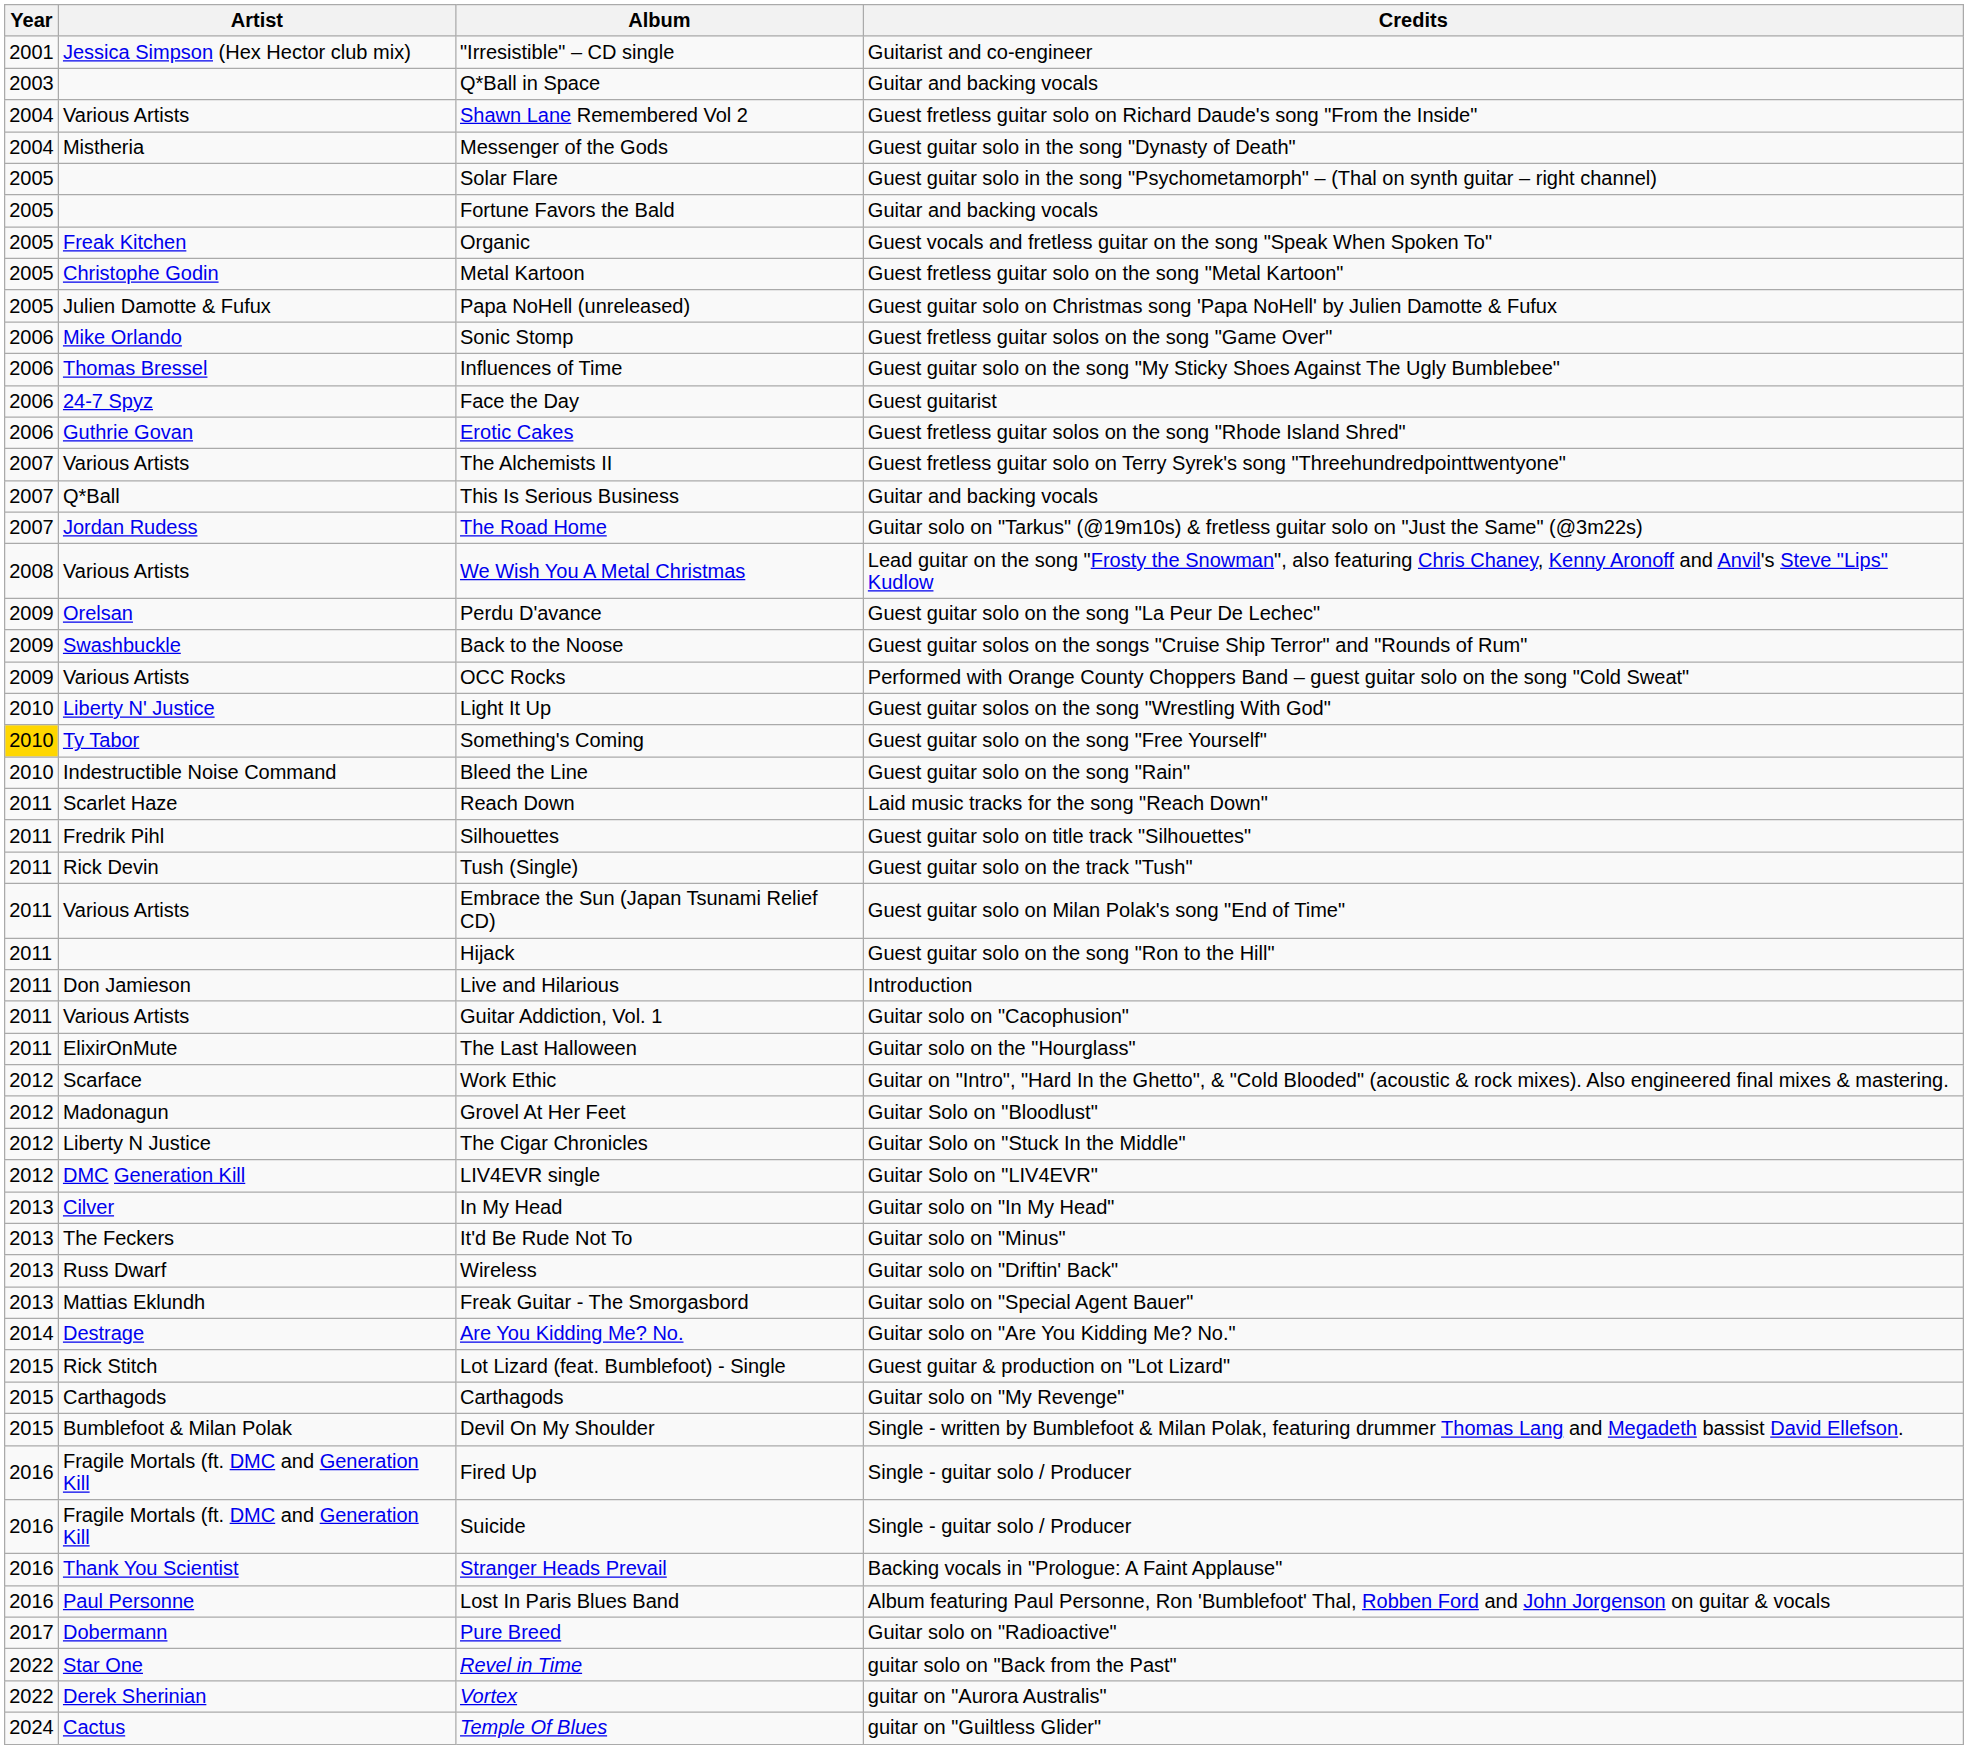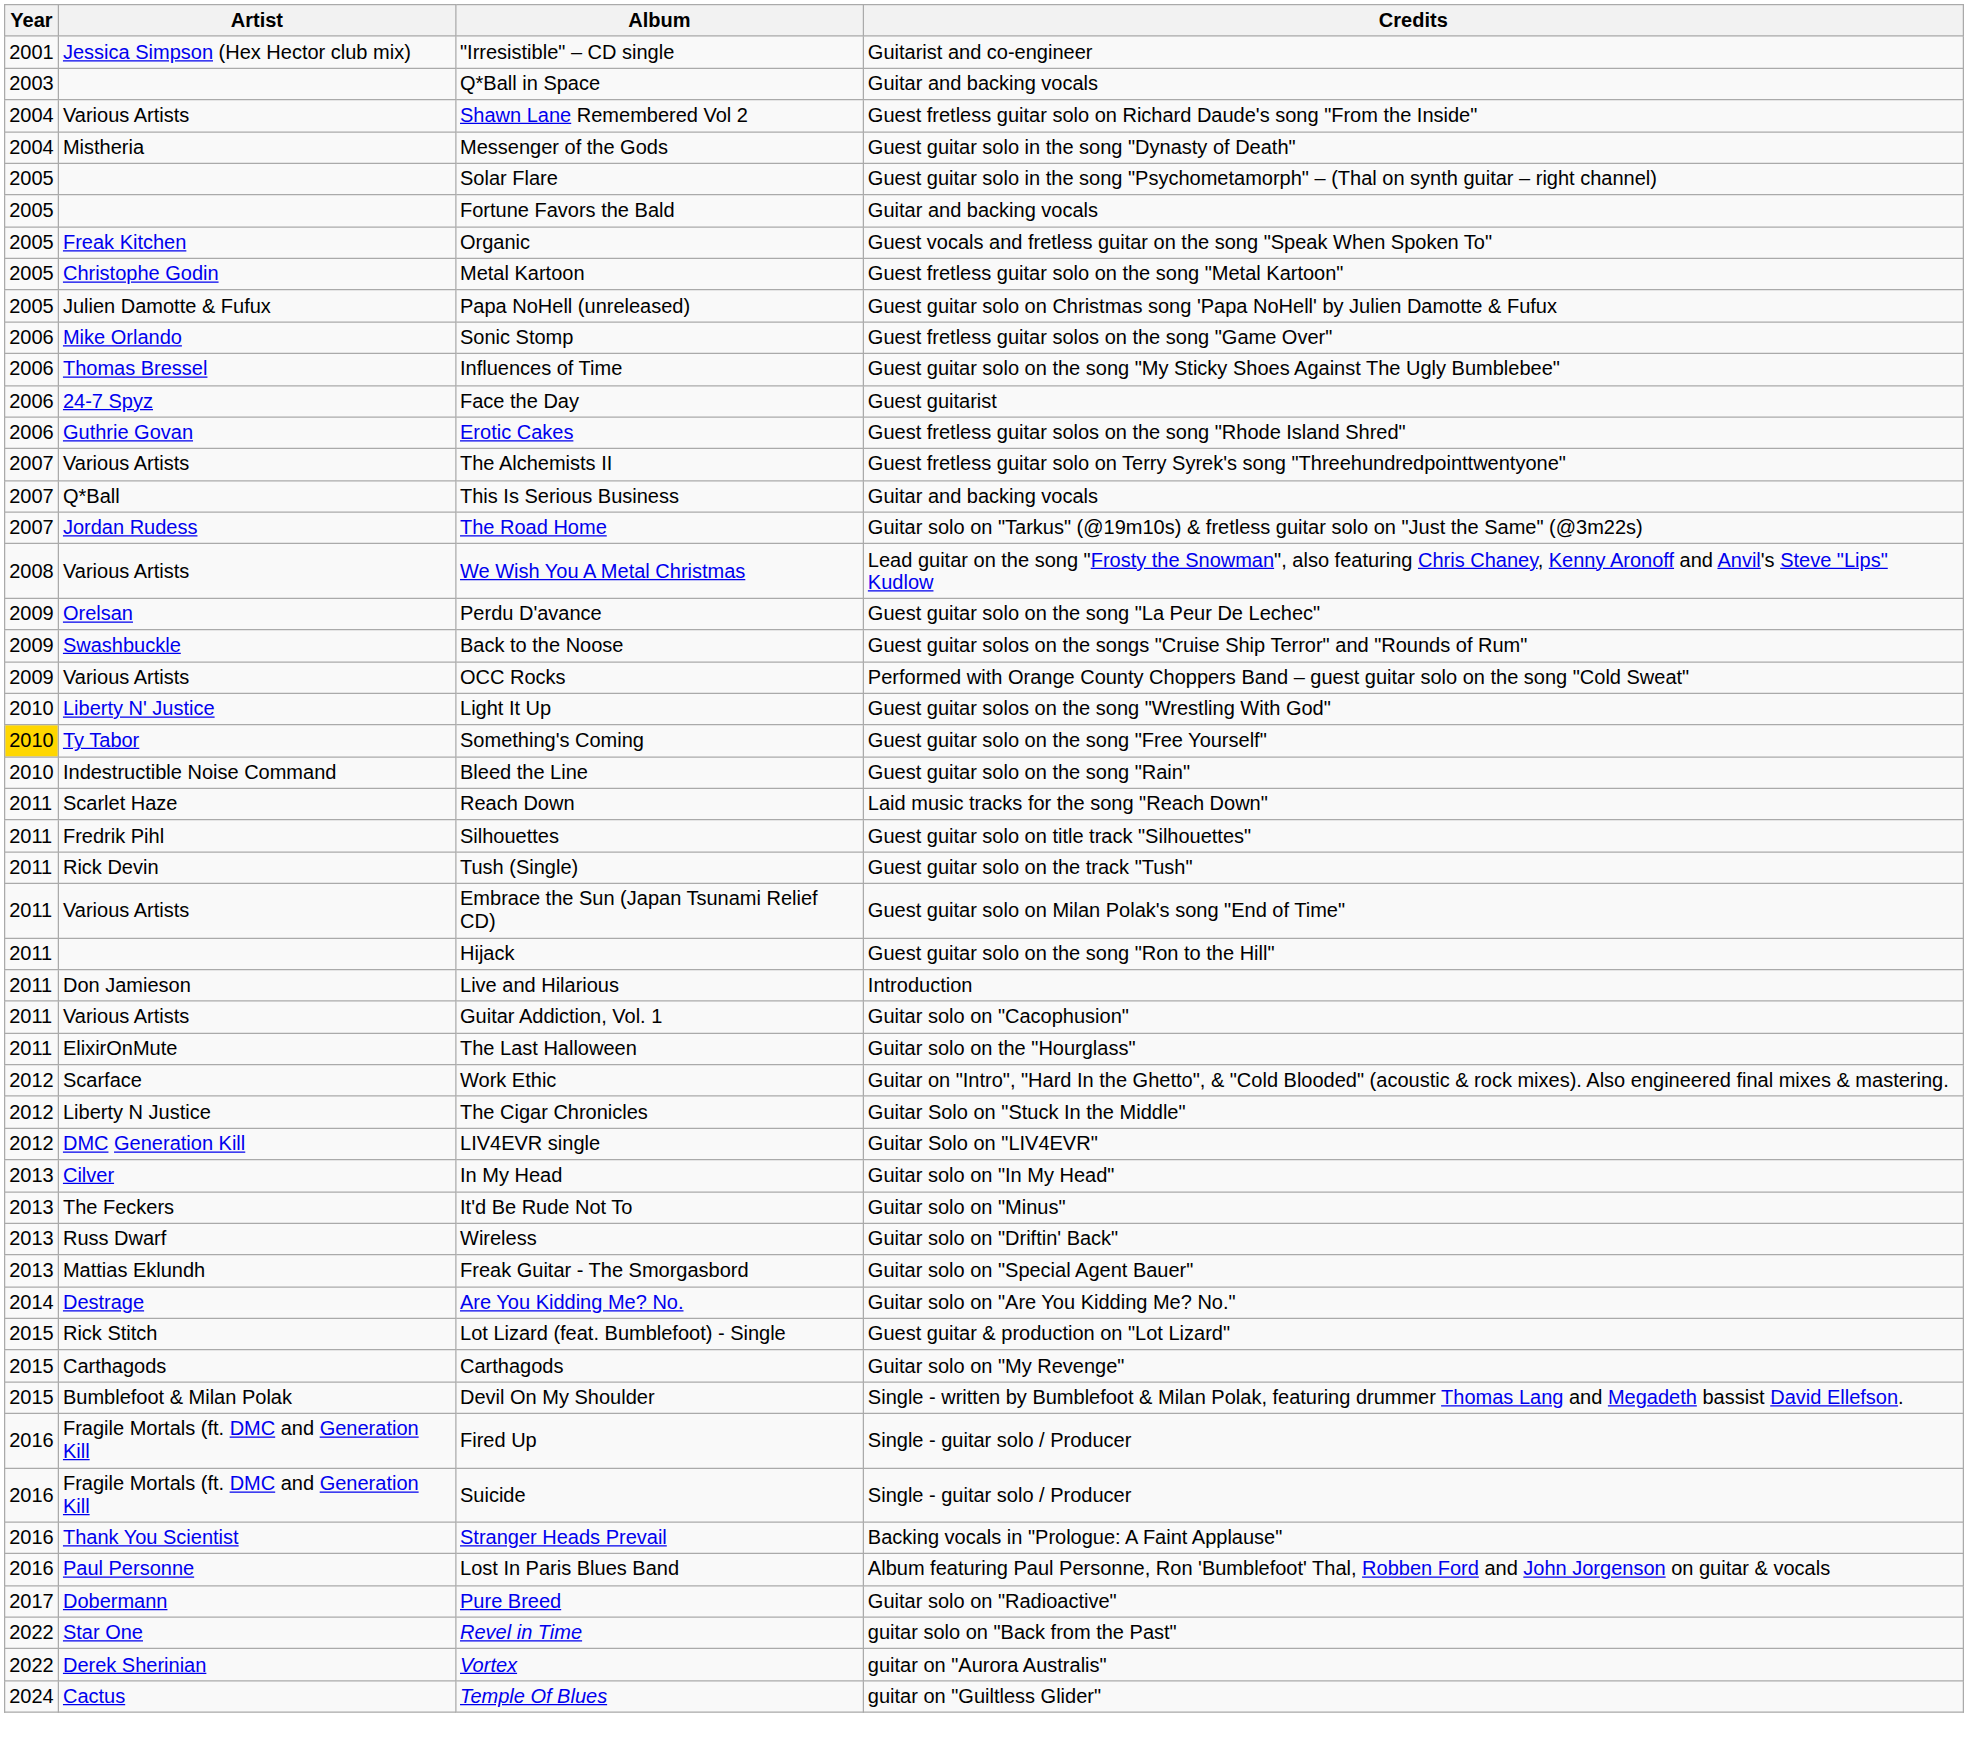 <table class="wikitable">
 <tr>
 <th>Year</th>
 <th>Artist</th>
 <th>Album</th>
 <th>Credits</th>
 </tr>
 <tr>
 <td>2001</td>
 <td><a href='#'>Jessica Simpson</a> (Hex Hector club mix)</td>
 <td>"Irresistible" – CD single</td>
 <td>Guitarist and co-engineer</td>
 </tr>
 <tr>
 <td>2003</td>
 <td></td>
 <td>Q*Ball in Space</td>
 <td>Guitar and backing vocals</td>
 </tr>
 <tr>
 <td>2004</td>
 <td>Various Artists</td>
 <td><a href='#'>Shawn Lane</a> Remembered Vol 2</td>
 <td>Guest fretless guitar solo on Richard Daude's song "From the Inside"</td>
 </tr>
 <tr>
 <td>2004</td>
 <td>Mistheria</td>
 <td>Messenger of the Gods</td>
 <td>Guest guitar solo in the song "Dynasty of Death"</td>
 </tr>
 <tr>
 <td>2005</td>
 <td></td>
 <td>Solar Flare</td>
 <td>Guest guitar solo in the song "Psychometamorph" – (Thal on synth guitar – right channel)</td>
 </tr>
 <tr>
 <td>2005</td>
 <td></td>
 <td>Fortune Favors the Bald</td>
 <td>Guitar and backing vocals</td>
 </tr>
 <tr>
 <td>2005</td>
 <td><a href='#'>Freak Kitchen</a></td>
 <td>Organic</td>
 <td>Guest vocals and fretless guitar on the song "Speak When Spoken To"</td>
 </tr>
 <tr>
 <td>2005</td>
 <td><a href='#'>Christophe Godin</a></td>
 <td>Metal Kartoon</td>
 <td>Guest fretless guitar solo on the song "Metal Kartoon"</td>
 </tr>
 <tr>
 <td>2005</td>
 <td>Julien Damotte & Fufux</td>
 <td>Papa NoHell (unreleased)</td>
 <td>Guest guitar solo on Christmas song 'Papa NoHell' by Julien Damotte & Fufux</td>
 </tr>
 <tr>
 <td>2006</td>
 <td><a href='#'>Mike Orlando</a></td>
 <td>Sonic Stomp</td>
 <td>Guest fretless guitar solos on the song "Game Over"</td>
 </tr>
 <tr>
 <td>2006</td>
 <td><a href='#'>Thomas Bressel</a></td>
 <td>Influences of Time</td>
 <td>Guest guitar solo on the song "My Sticky Shoes Against The Ugly Bumblebee"</td>
 </tr>
 <tr>
 <td>2006</td>
 <td><a href='#'>24-7 Spyz</a></td>
 <td>Face the Day</td>
 <td>Guest guitarist</td>
 </tr>
 <tr>
 <td>2006</td>
 <td><a href='#'>Guthrie Govan</a></td>
 <td><a href='#'>Erotic Cakes</a></td>
 <td>Guest fretless guitar solos on the song "Rhode Island Shred"</td>
 </tr>
 <tr>
 <td>2007</td>
 <td>Various Artists</td>
 <td>The Alchemists II</td>
 <td>Guest fretless guitar solo on Terry Syrek's song "Threehundredpointtwentyone"</td>
 </tr>
 <tr>
 <td>2007</td>
 <td>Q*Ball</td>
 <td>This Is Serious Business</td>
 <td>Guitar and backing vocals</td>
 </tr>
 <tr>
 <td>2007</td>
 <td><a href='#'>Jordan Rudess</a></td>
 <td><a href='#'>The Road Home</a></td>
 <td>Guitar solo on "Tarkus" (@19m10s) & fretless guitar solo on "Just the Same" (@3m22s)</td>
 </tr>
 <tr>
 <td>2008</td>
 <td>Various Artists</td>
 <td><a href='#'>We Wish You A Metal Christmas</a></td>
 <td>Lead guitar on the song "<a href='#'>Frosty the Snowman</a>", also featuring <a href='#'>Chris Chaney</a>, <a href='#'>Kenny Aronoff</a> and <a href='#'>Anvil</a>'s <a href='#'>Steve "Lips" Kudlow</a></td>
 </tr>
 <tr>
 <td>2009</td>
 <td><a href='#'>Orelsan</a></td>
 <td>Perdu D'avance</td>
 <td>Guest guitar solo on the song "La Peur De Lechec"</td>
 </tr>
 <tr>
 <td>2009</td>
 <td><a href='#'>Swashbuckle</a></td>
 <td>Back to the Noose</td>
 <td>Guest guitar solos on the songs "Cruise Ship Terror" and "Rounds of Rum"</td>
 </tr>
 <tr>
 <td>2009</td>
 <td>Various Artists</td>
 <td>OCC Rocks</td>
 <td>Performed with Orange County Choppers Band – guest guitar solo on the song "Cold Sweat"</td>
 </tr>
 <tr>
 <td>2010</td>
 <td><a href='#'>Liberty N' Justice</a></td>
 <td>Light It Up</td>
 <td>Guest guitar solos on the song "Wrestling With God"</td>
 </tr>
 <tr>
 <td style="background: gold;">2010</td>
 <td><a href='#'>Ty Tabor</a></td>
 <td>Something's Coming</td>
 <td>Guest guitar solo on the song "Free Yourself"</td>
 </tr>
 <tr>
 <td>2010</td>
 <td>Indestructible Noise Command</td>
 <td>Bleed the Line</td>
 <td>Guest guitar solo on the song "Rain"</td>
 </tr>
 <tr>
 <td>2011</td>
 <td>Scarlet Haze</td>
 <td>Reach Down</td>
 <td>Laid music tracks for the song "Reach Down"</td>
 </tr>
 <tr>
 <td>2011</td>
 <td>Fredrik Pihl</td>
 <td>Silhouettes</td>
 <td>Guest guitar solo on title track "Silhouettes"</td>
 </tr>
 <tr>
 <td>2011</td>
 <td>Rick Devin</td>
 <td>Tush (Single)</td>
 <td>Guest guitar solo on the track "Tush"</td>
 </tr>
 <tr>
 <td>2011</td>
 <td>Various Artists</td>
 <td>Embrace the Sun (Japan Tsunami Relief CD)</td>
 <td>Guest guitar solo on Milan Polak's song "End of Time"</td>
 </tr>
 <tr>
 <td>2011</td>
 <td></td>
 <td>Hijack</td>
 <td>Guest guitar solo on the song "Ron to the Hill"</td>
 </tr>
 <tr>
 <td>2011</td>
 <td>Don Jamieson</td>
 <td>Live and Hilarious</td>
 <td>Introduction</td>
 </tr>
 <tr>
 <td>2011</td>
 <td>Various Artists</td>
 <td>Guitar Addiction, Vol. 1</td>
 <td>Guitar solo on "Cacophusion"</td>
 </tr>
 <tr>
 <td>2011</td>
 <td>ElixirOnMute</td>
 <td>The Last Halloween</td>
 <td>Guitar solo on the "Hourglass"</td>
 </tr>
 <tr>
 <td>2012</td>
 <td>Scarface</td>
 <td>Work Ethic</td>
 <td>Guitar on "Intro", "Hard In the Ghetto", & "Cold Blooded" (acoustic & rock mixes).  Also engineered final mixes & mastering.</td>
 </tr>
 <tr>
 <td>2012</td>
-<td>Madonagun</td>
-<td>Grovel At Her Feet</td>
-<td>Guitar Solo on "Bloodlust"</td>
-</tr>
-<tr>
-<td>2012</td>
 <td>Liberty N Justice</td>
 <td>The Cigar Chronicles</td>
 <td>Guitar Solo on "Stuck In the Middle"</td>
 </tr>
 <tr>
 <td>2012</td>
 <td><a href='#'>DMC</a> <a href='#'>Generation Kill</a></td>
 <td>LIV4EVR single</td>
 <td>Guitar Solo on "LIV4EVR"</td>
 </tr>
 <tr>
 <td>2013</td>
 <td><a href='#'>Cilver</a></td>
 <td>In My Head</td>
 <td>Guitar solo on "In My Head"</td>
 </tr>
 <tr>
 <td>2013</td>
 <td>The Feckers</td>
 <td>It'd Be Rude Not To</td>
 <td>Guitar solo on "Minus"</td>
 </tr>
 <tr>
 <td>2013</td>
 <td>Russ Dwarf</td>
 <td>Wireless</td>
 <td>Guitar solo on "Driftin' Back"</td>
 </tr>
 <tr>
 <td>2013</td>
 <td>Mattias Eklundh</td>
 <td>Freak Guitar - The Smorgasbord</td>
 <td>Guitar solo on "Special Agent Bauer"</td>
 </tr>
 <tr>
 <td>2014</td>
 <td><a href='#'>Destrage</a></td>
 <td><a href='#'>Are You Kidding Me? No.</a></td>
 <td>Guitar solo on "Are You Kidding Me? No."</td>
 </tr>
 <tr>
 <td>2015</td>
 <td>Rick Stitch</td>
 <td>Lot Lizard (feat. Bumblefoot) - Single</td>
 <td>Guest guitar & production on "Lot Lizard"</td>
 </tr>
 <tr>
 <td>2015</td>
 <td>Carthagods</td>
 <td>Carthagods</td>
 <td>Guitar solo on "My Revenge"</td>
 </tr>
 <tr>
 <td>2015</td>
 <td>Bumblefoot & Milan Polak</td>
 <td>Devil On My Shoulder</td>
 <td>Single - written by Bumblefoot & Milan Polak, featuring drummer <a href='#'>Thomas Lang</a> and <a href='#'>Megadeth</a> bassist <a href='#'>David Ellefson</a>.</td>
 </tr>
 <tr>
 <td>2016</td>
 <td>Fragile Mortals (ft. <a href='#'>DMC</a> and <a href='#'>Generation Kill</a></td>
 <td>Fired Up</td>
 <td>Single - guitar solo / Producer</td>
 </tr>
 <tr>
 <td>2016</td>
 <td>Fragile Mortals (ft. <a href='#'>DMC</a> and <a href='#'>Generation Kill</a></td>
 <td>Suicide</td>
 <td>Single - guitar solo / Producer</td>
 </tr>
 <tr>
 <td>2016</td>
 <td><a href='#'>Thank You Scientist</a></td>
 <td><a href='#'>Stranger Heads Prevail</a></td>
 <td>Backing vocals in "Prologue: A Faint Applause"</td>
 </tr>
 <tr>
 <td>2016</td>
 <td><a href='#'>Paul Personne</a></td>
 <td>Lost In Paris Blues Band</td>
 <td>Album featuring Paul Personne, Ron 'Bumblefoot' Thal, <a href='#'>Robben Ford</a> and <a href='#'>John Jorgenson</a> on guitar & vocals</td>
 </tr>
 <tr>
 <td>2017</td>
 <td><a href='#'>Dobermann</a></td>
 <td><a href='#'>Pure Breed</a></td>
 <td>Guitar solo on "Radioactive"</td>
 </tr>
 <tr>
 <td>2022</td>
 <td><a href='#'>Star One</a></td>
 <td><em><a href='#'>Revel in Time</a></em></td>
 <td>guitar solo on "Back from the Past"</td>
 </tr>
 <tr>
 <td>2022</td>
 <td><a href='#'>Derek Sherinian</a></td>
 <td><em><a href='#'>Vortex</a></em></td>
 <td>guitar on "Aurora Australis"</td>
 </tr>
 <tr>
 <td>2024</td>
 <td><a href='#'>Cactus</a></td>
 <td><em><a href='#'>Temple Of Blues</a></em></td>
 <td>guitar on "Guiltless Glider"</td>
 </tr>
 </table>
